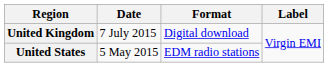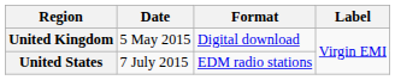 <table class="wikitable plainrowheaders">
 <tr>
 <th>Region</th>
 <th>Date</th>
 <th>Format</th>
 <th>Label</th>
 </tr>
 <tr>
 <th scope="row">United Kingdom</th>
-<td>7 July 2015</td>
+<td>5 May 2015</td>
 <td><a href='#'>Digital download</a></td>
 <td rowspan="2"><a href='#'>Virgin EMI</a></td>
 </tr>
 <tr>
 <th scope="row">United States</th>
-<td>5 May 2015</td>
+<td>7 July 2015</td>
 <td><a href='#'>EDM radio stations</a></td>
 </tr>
 </table>
